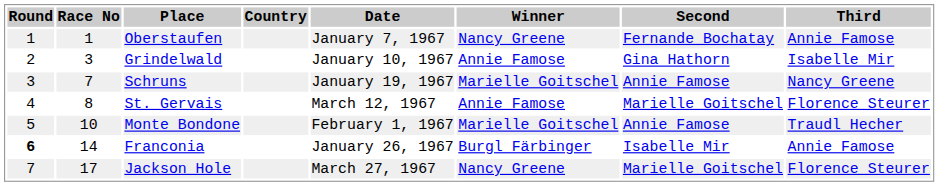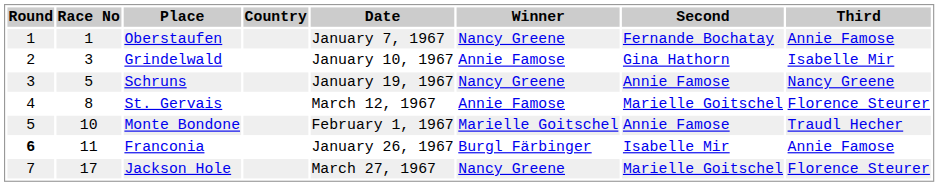 <table border="0" style="border: 1px solid #999; background-color:#FFFFFF; text-align:center">
 <tr align="center" bgcolor="#CCCCCC">
 <th>Round</th>
 <th>Race No</th>
 <th>Place</th>
 <th>Country</th>
 <th>Date</th>
 <th>Winner</th>
 <th>Second</th>
 <th>Third</th>
 </tr>
 <tr bgcolor="#EFEFEF">
 <td>1</td>
 <td>1</td>
 <td align="left"><a href='#'>Oberstaufen</a></td>
 <td align="left"></td>
 <td align="left">January 7, 1967</td>
 <td align="left"> <a href='#'>Nancy Greene</a></td>
 <td align="left"> <a href='#'>Fernande Bochatay</a></td>
 <td align="left"> <a href='#'>Annie Famose</a></td>
 </tr>
 <tr>
 <td>2</td>
 <td>3</td>
 <td align="left"><a href='#'>Grindelwald</a></td>
 <td align="left"></td>
 <td align="left">January 10, 1967</td>
 <td align="left"> <a href='#'>Annie Famose</a></td>
 <td align="left"> <a href='#'>Gina Hathorn</a></td>
 <td align="left"> <a href='#'>Isabelle Mir</a></td>
 </tr>
 <tr bgcolor="#EFEFEF">
 <td>3</td>
-<td>7</td>
+<td>5</td>
 <td align="left"><a href='#'>Schruns</a></td>
 <td align="left"></td>
 <td align="left">January 19, 1967</td>
-<td align="left"> <a href='#'>Marielle Goitschel</a></td>
+<td align="left"> <a href='#'>Nancy Greene</a></td>
 <td align="left"> <a href='#'>Annie Famose</a></td>
 <td align="left"> <a href='#'>Nancy Greene</a></td>
 </tr>
 <tr>
 <td>4</td>
 <td>8</td>
 <td align="left"><a href='#'>St. Gervais</a></td>
 <td align="left"></td>
 <td align="left">March 12, 1967</td>
 <td align="left"> <a href='#'>Annie Famose</a></td>
 <td align="left"> <a href='#'>Marielle Goitschel</a></td>
 <td align="left"> <a href='#'>Florence Steurer</a></td>
 </tr>
 <tr bgcolor="#EFEFEF">
 <td>5</td>
 <td>10</td>
 <td align="left"><a href='#'>Monte Bondone</a></td>
 <td align="left"></td>
 <td align="left">February 1, 1967</td>
 <td align="left"> <a href='#'>Marielle Goitschel</a></td>
 <td align="left"> <a href='#'>Annie Famose</a></td>
 <td align="left"> <a href='#'>Traudl Hecher</a></td>
 </tr>
 <tr>
 <td><strong>6</strong></td>
-<td>14</td>
+<td>11</td>
 <td align="left"><a href='#'>Franconia</a></td>
 <td align="left"></td>
 <td align="left">January 26, 1967</td>
 <td align="left"> <a href='#'>Burgl Färbinger</a></td>
 <td align="left"> <a href='#'>Isabelle Mir</a></td>
 <td align="left"> <a href='#'>Annie Famose</a></td>
 </tr>
 <tr bgcolor="#EFEFEF">
 <td>7</td>
 <td>17</td>
 <td align="left"><a href='#'>Jackson Hole</a></td>
 <td align="left"></td>
 <td align="left">March 27, 1967</td>
 <td align="left"> <a href='#'>Nancy Greene</a></td>
 <td align="left"> <a href='#'>Marielle Goitschel</a></td>
 <td align="left"> <a href='#'>Florence Steurer</a></td>
 </tr>
 </table>
